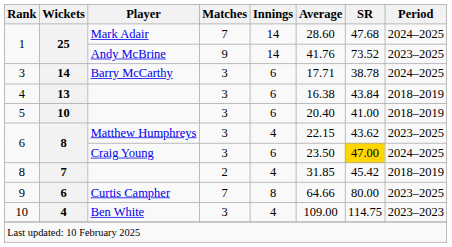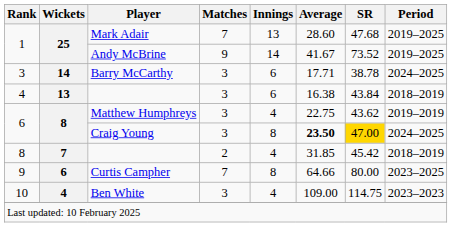 <table class="wikitable plainrowheaders sortable">
 <tr>
 <th scope=col>Rank</th>
 <th scope=col>Wickets</th>
 <th scope=col>Player</th>
 <th scope=col>Matches</th>
 <th scope=col>Innings</th>
 <th scope=col>Average</th>
 <th scope=col>SR</th>
 <th scope=col>Period</th>
 </tr>
 <tr>
 <td align=center rowspan=2>1</td>
 <th scope=row style=text-align:center; rowspan=2>25</th>
 <td><a href='#'>Mark Adair</a></td>
 <td align=center>7</td>
-<td align=center>14</td>
+<td align=center>13</td>
 <td align=center>28.60</td>
 <td align=center>47.68</td>
-<td>2024–2025</td>
+<td>2019–2025</td>
 </tr>
 <tr>
 <td><a href='#'>Andy McBrine</a></td>
 <td align="center">9</td>
 <td align="center">14</td>
-<td align="center">41.76</td>
+<td align="center">41.67</td>
 <td align="center">73.52</td>
-<td>2023–2025</td>
+<td>2019–2025</td>
 </tr>
 <tr>
 <td align="center">3</td>
 <th scope="row" style="text-align:center;">14</th>
 <td><a href='#'>Barry McCarthy</a></td>
 <td align="center">3</td>
 <td align="center">6</td>
 <td align="center">17.71</td>
 <td align="center">38.78</td>
 <td>2024–2025</td>
 </tr>
 <tr>
 <td align="center">4</td>
 <th scope="row" style="text-align:center;">13</th>
 <td></td>
 <td align="center">3</td>
 <td align="center">6</td>
 <td align="center">16.38</td>
 <td align="center">43.84</td>
 <td>2018–2019</td>
 </tr>
 <tr>
-<td align="center">5</td>
-<th scope="row" style="text-align:center;">10</th>
-<td></td>
-<td align="center">3</td>
-<td align="center">6</td>
-<td align="center">20.40</td>
-<td align="center">41.00</td>
-<td>2018–2019</td>
-</tr>
-<tr>
 <td align="center" rowspan=2>6</td>
 <th scope="row" style="text-align:center;" rowspan=2>8</th>
 <td><a href='#'>Matthew Humphreys</a></td>
 <td align="center">3</td>
 <td align="center">4</td>
-<td align="center">22.15</td>
+<td align="center">22.75</td>
 <td align="center">43.62</td>
-<td>2023–2025</td>
+<td>2019–2019</td>
 </tr>
 <tr>
 <td><a href='#'>Craig Young</a></td>
 <td align="center">3</td>
-<td align="center">6</td>
-<td align="center">23.50</td>
+<td align="center">8</td>
+<td align="center"><strong>23.50</strong></td>
 <td align="center" style="background: gold;">47.00</td>
 <td>2024–2025</td>
 </tr>
 <tr>
 <td align="center">8</td>
 <th scope="row" style="text-align:center;">7</th>
 <td></td>
 <td align="center">2</td>
 <td align="center">4</td>
 <td align="center">31.85</td>
 <td align="center">45.42</td>
 <td>2018–2019</td>
 </tr>
 <tr>
 <td align="center">9</td>
 <th scope="row" style="text-align:center;">6</th>
 <td><a href='#'>Curtis Campher</a></td>
 <td align="center">7</td>
 <td align="center">8</td>
 <td align="center">64.66</td>
 <td align="center">80.00</td>
 <td>2023–2025</td>
 </tr>
 <tr>
 <td align="center">10</td>
 <th scope="row" style="text-align:center;">4</th>
 <td><a href='#'>Ben White</a></td>
 <td align="center">3</td>
 <td align="center">4</td>
 <td align="center">109.00</td>
 <td align="center">114.75</td>
 <td>2023–2023</td>
 </tr>
 <tr>
 </tr>
 <tr class=sortbottom>
 <td colspan=8><small>Last updated: 10 February 2025</small></td>
 </tr>
 </table>
